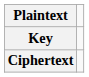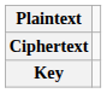 <table class="wikitable">
 <tr>
 <th>Plaintext</th>
 <td></td>
 </tr>
 <tr>
+<th>Ciphertext</th>
+<td></td>
+</tr>
+<tr>
 <th>Key</th>
 <td></td>
 </tr>
-<tr>
-<th>Ciphertext</th>
-<td></td>
-</tr>
 </table>
